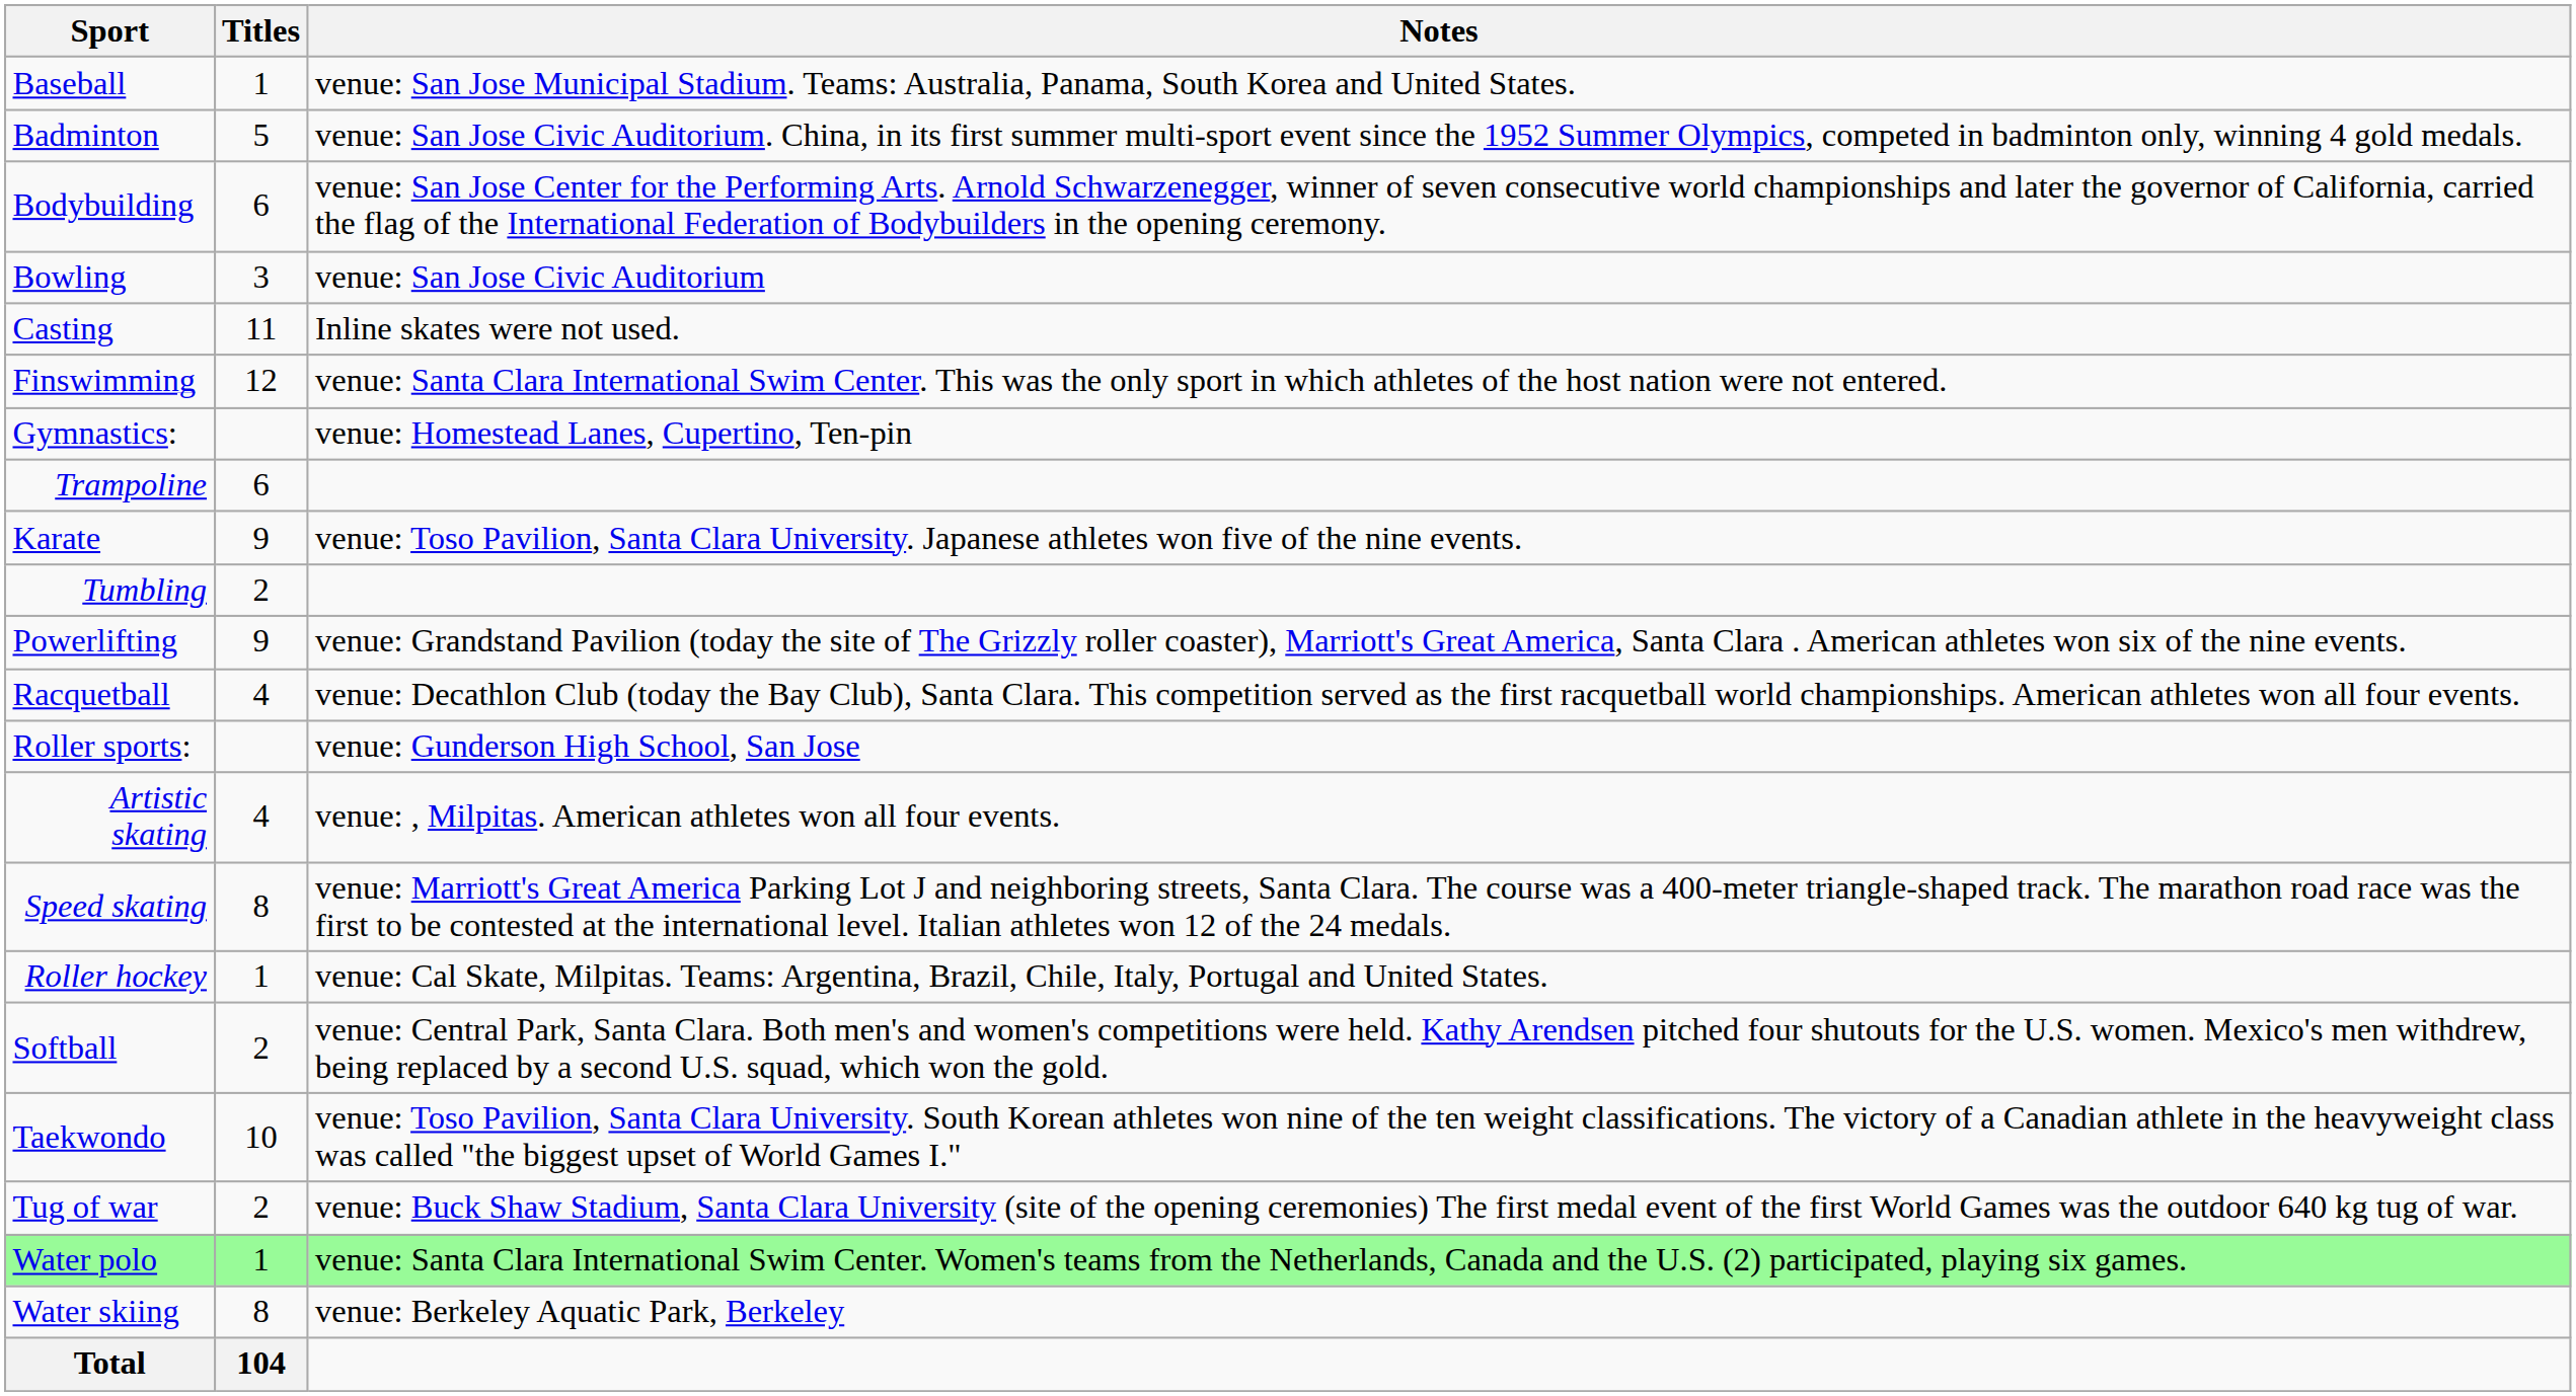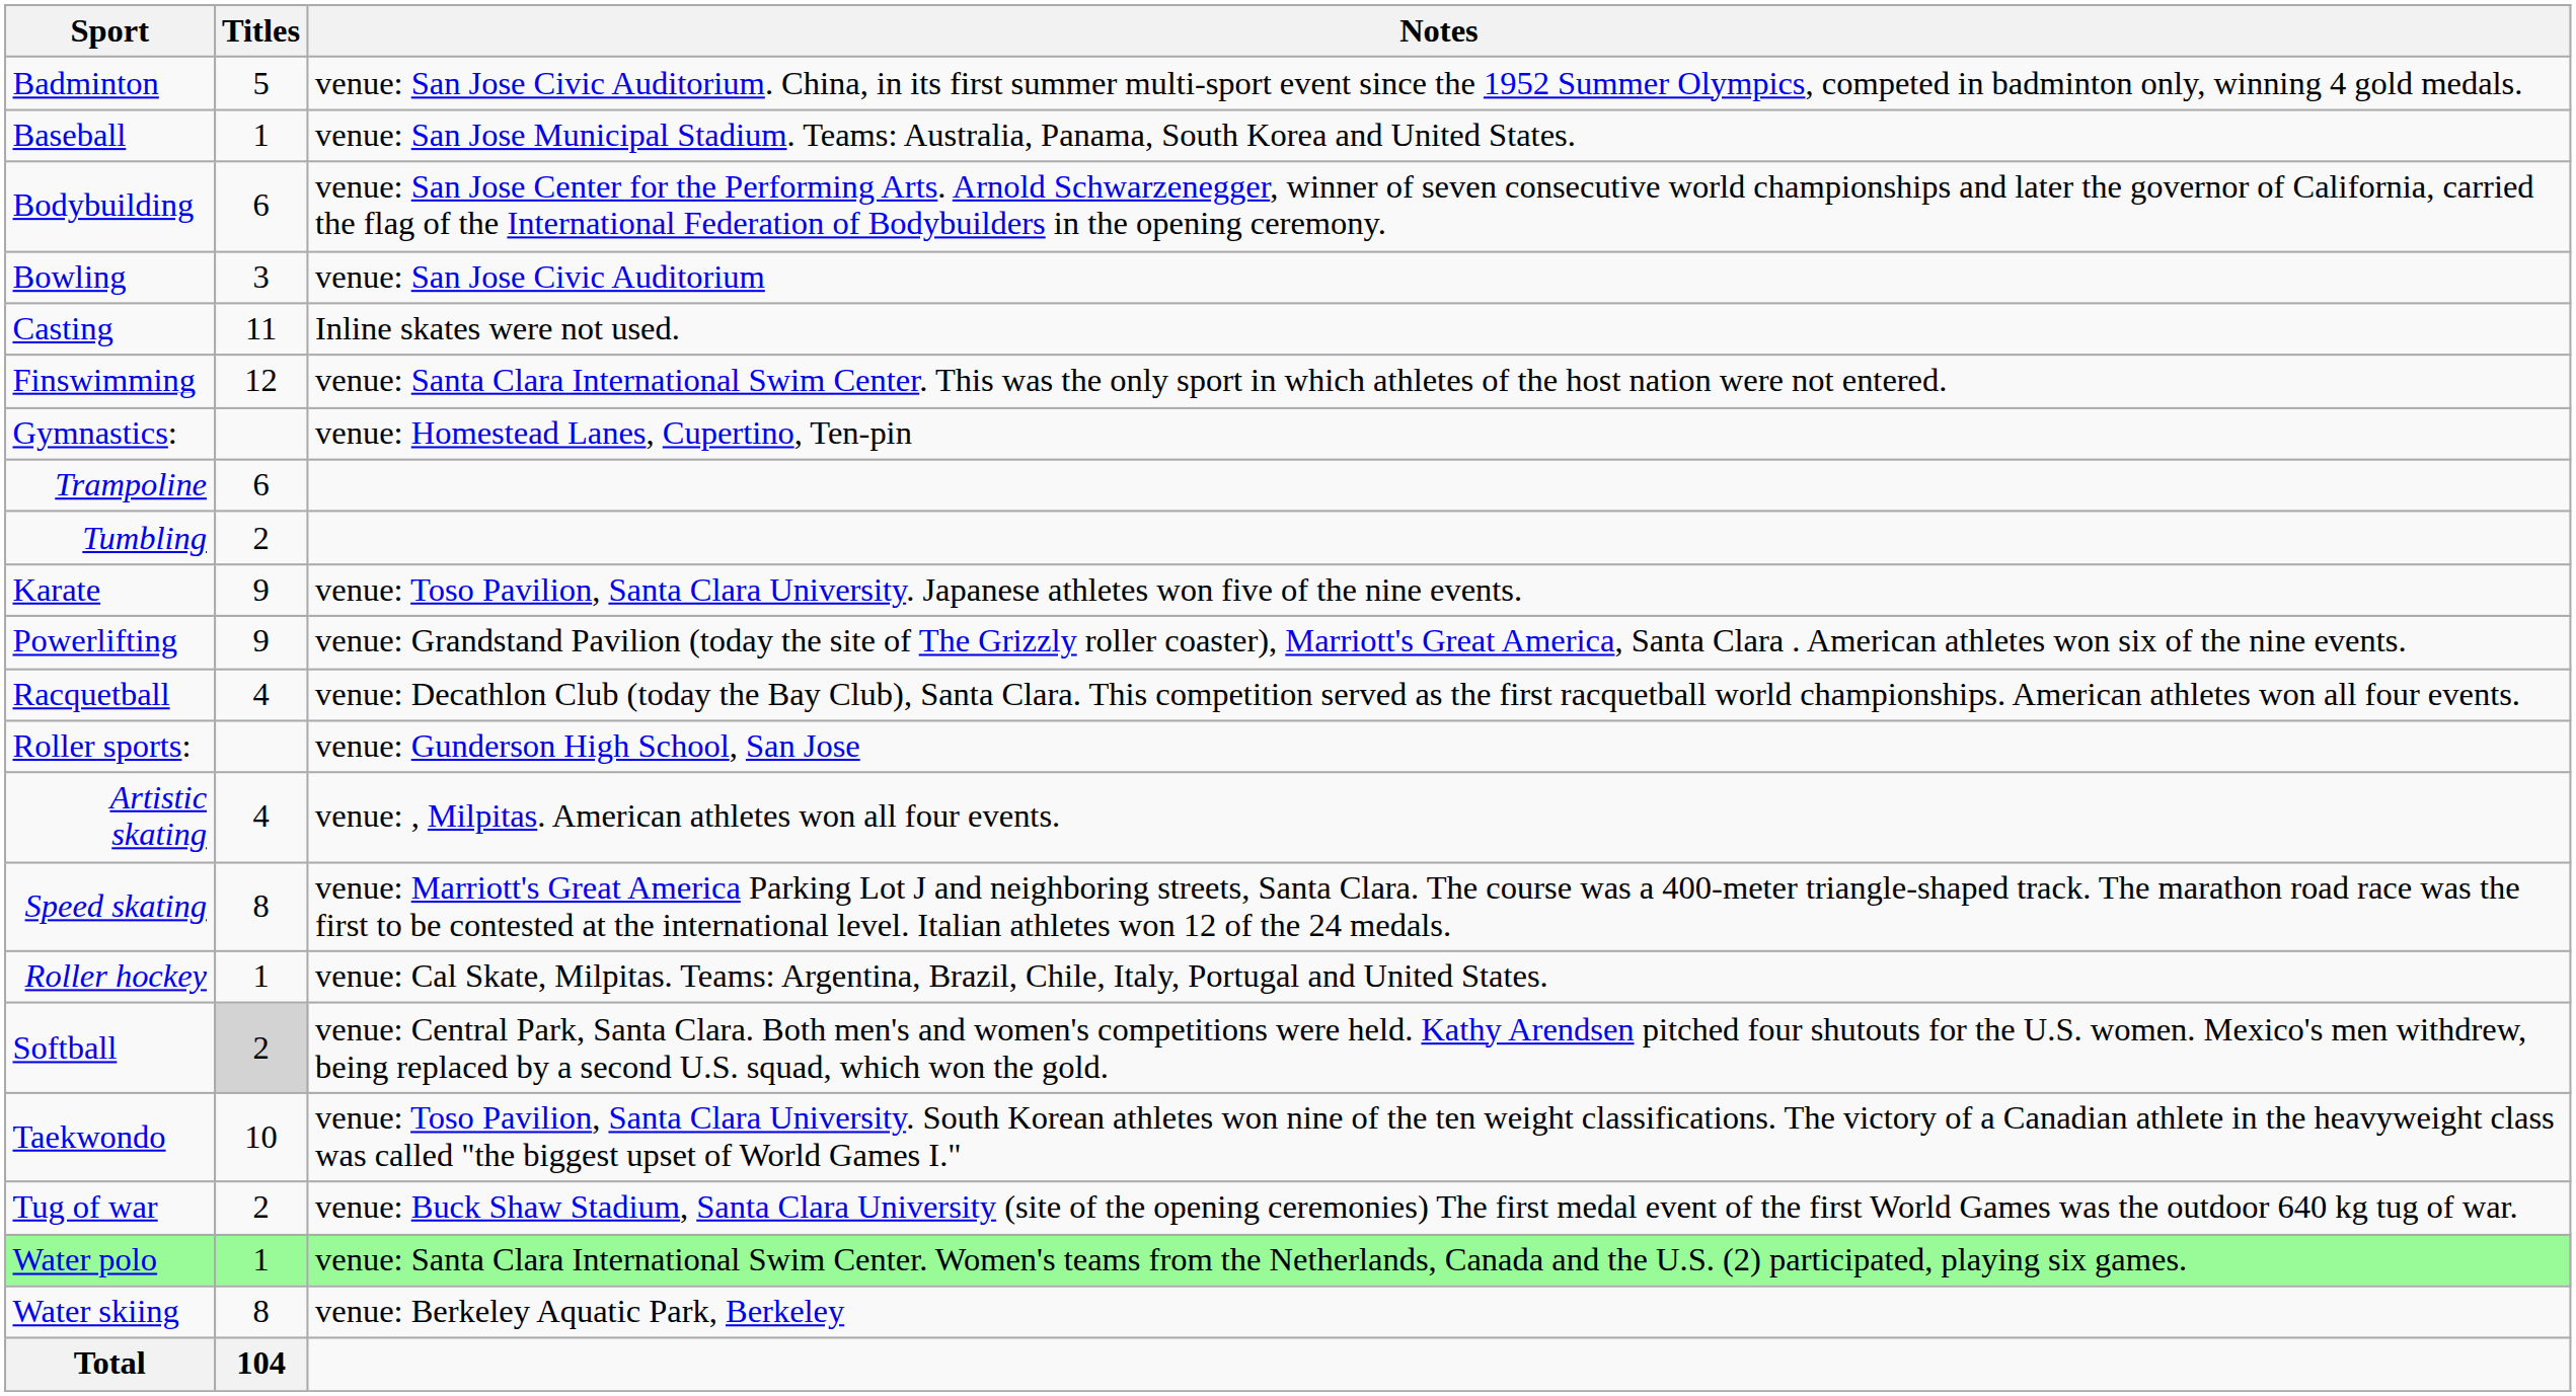 <table class="wikitable" style="font-size:100%; text-align:center;">
 <tr>
 <th>Sport</th>
 <th>Titles</th>
 <th>Notes</th>
 </tr>
 <tr>
+<td align=left><a href='#'>Badminton</a></td>
+<td>5</td>
+<td align=left>venue: <a href='#'>San Jose Civic Auditorium</a>. China, in its first summer multi-sport event since the <a href='#'>1952 Summer Olympics</a>, competed in badminton only, winning 4 gold medals.</td>
+</tr>
+<tr>
 <td align=left><a href='#'>Baseball</a></td>
 <td>1</td>
 <td align=left>venue: <a href='#'>San Jose Municipal Stadium</a>. Teams: Australia,  Panama, South Korea and United States.</td>
-</tr>
-<tr>
-<td align=left><a href='#'>Badminton</a></td>
-<td>5</td>
-<td align=left>venue: <a href='#'>San Jose Civic Auditorium</a>. China, in its first summer multi-sport event since the <a href='#'>1952 Summer Olympics</a>, competed in badminton only, winning 4 gold medals.</td>
 </tr>
 <tr>
 <td align=left><a href='#'>Bodybuilding</a></td>
 <td>6</td>
 <td align=left>venue: <a href='#'>San Jose Center for the Performing Arts</a>.  <a href='#'>Arnold Schwarzenegger</a>, winner of seven consecutive world championships and later the governor of California, carried the flag of the <a href='#'>International Federation of Bodybuilders</a> in the opening ceremony.</td>
 </tr>
 <tr>
 <td align=left><a href='#'>Bowling</a></td>
 <td>3</td>
 <td align=left>venue: <a href='#'>San Jose Civic Auditorium</a></td>
 </tr>
 <tr>
 <td align=left><a href='#'>Casting</a></td>
 <td>11</td>
 <td align=left>Inline skates were not used.</td>
 </tr>
 <tr>
 <td align=left><a href='#'>Finswimming</a></td>
 <td>12</td>
 <td align=left>venue: <a href='#'>Santa Clara International Swim Center</a>. This was the only sport in which athletes of the host nation were not entered.</td>
 </tr>
 <tr>
 <td align=left><a href='#'>Gymnastics</a>:</td>
 <td></td>
 <td align=left>venue: <a href='#'>Homestead Lanes</a>, <a href='#'>Cupertino</a>, Ten-pin</td>
 </tr>
 <tr>
 <td align=right><em><a href='#'>Trampoline</a></em></td>
 <td>6</td>
 <td></td>
 </tr>
 <tr>
+<td align=right><em><a href='#'>Tumbling</a></em></td>
+<td>2</td>
+<td></td>
+</tr>
+<tr>
 <td align=left><a href='#'>Karate</a></td>
 <td>9</td>
 <td align=left>venue: <a href='#'>Toso Pavilion</a>, <a href='#'>Santa Clara University</a>. Japanese athletes won five of the nine events.</td>
-</tr>
-<tr>
-<td align=right><em><a href='#'>Tumbling</a></em></td>
-<td>2</td>
-<td></td>
 </tr>
 <tr>
 <td align=left><a href='#'>Powerlifting</a></td>
 <td>9</td>
 <td align=left>venue: Grandstand Pavilion (today the site of <a href='#'>The Grizzly</a> roller coaster), <a href='#'>Marriott's Great America</a>, Santa Clara . American athletes won six of the nine events.</td>
 </tr>
 <tr>
 <td align=left><a href='#'>Racquetball</a></td>
 <td>4</td>
 <td align=left>venue: Decathlon Club (today the Bay Club), Santa Clara. This competition served as the first racquetball world championships. American athletes won all four events.</td>
 </tr>
 <tr>
 <td align=left><a href='#'>Roller sports</a>:</td>
 <td></td>
 <td align=left>venue: <a href='#'>Gunderson High School</a>, <a href='#'>San Jose</a></td>
 </tr>
 <tr>
 <td align=right><em><a href='#'>Artistic skating</a></em></td>
 <td>4</td>
 <td align=left>venue: , <a href='#'>Milpitas</a>. American athletes won all four events.</td>
 </tr>
 <tr>
 <td align=right><em><a href='#'>Speed skating</a></em></td>
 <td>8</td>
 <td align=left>venue: <a href='#'>Marriott's Great America</a> Parking Lot J and neighboring streets, Santa Clara.  The course was a 400-meter triangle-shaped track.  The marathon road race was the first to be contested at the international level. Italian athletes won 12 of the 24 medals.</td>
 </tr>
 <tr>
 <td align=right><em><a href='#'>Roller hockey</a></em></td>
 <td>1</td>
 <td align=left>venue: Cal Skate, Milpitas. Teams: Argentina, Brazil, Chile, Italy, Portugal and United States.</td>
 </tr>
 <tr>
 <td align=left><a href='#'>Softball</a></td>
-<td>2</td>
+<td style="background: lightgrey;">2</td>
 <td align=left>venue: Central Park, Santa Clara. Both men's and women's competitions were held. <a href='#'>Kathy Arendsen</a> pitched four shutouts for the U.S. women. Mexico's men withdrew, being replaced by a second U.S. squad, which won the gold.</td>
 </tr>
 <tr>
 <td align=left><a href='#'>Taekwondo</a></td>
 <td>10</td>
 <td align=left>venue: <a href='#'>Toso Pavilion</a>, <a href='#'>Santa Clara University</a>. South Korean athletes won nine of the ten weight classifications. The victory of a Canadian athlete in the heavyweight class was called "the biggest upset of World Games I."</td>
 </tr>
 <tr>
 <td align=left><a href='#'>Tug of war</a></td>
 <td>2</td>
 <td align=left>venue: <a href='#'>Buck Shaw Stadium</a>, <a href='#'>Santa Clara University</a> (site of the opening ceremonies) The first medal event of the first World Games was the outdoor 640 kg tug of war.</td>
 </tr>
 <tr bgcolor=palegreen>
 <td align=left><a href='#'>Water polo</a></td>
 <td>1</td>
 <td align=left>venue: Santa Clara International Swim Center. Women's teams from the Netherlands, Canada and the U.S. (2) participated, playing six games.</td>
 </tr>
 <tr>
 <td align=left><a href='#'>Water skiing</a></td>
 <td>8</td>
 <td align=left>venue: Berkeley Aquatic Park, <a href='#'>Berkeley</a></td>
 </tr>
 <tr>
 <th>Total</th>
 <th>104</th>
 </tr>
 </table>
